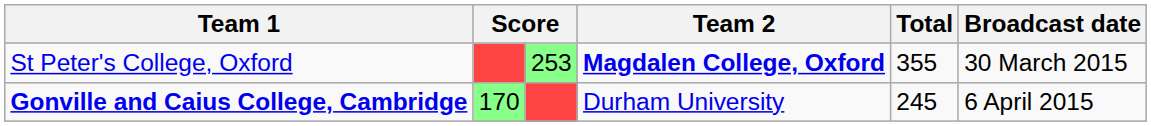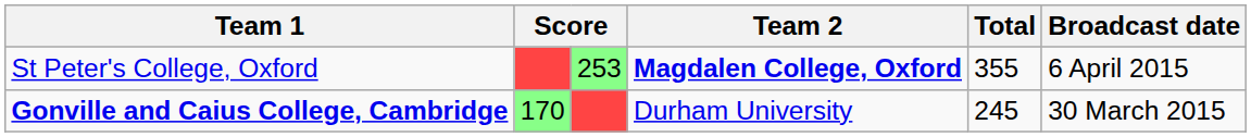 <table class="wikitable">
 <tr>
 <th>Team 1</th>
 <th colspan=2>Score</th>
 <th>Team 2</th>
 <th>Total</th>
 <th>Broadcast date</th>
 </tr>
 <tr>
 <td><a href='#'>St Peter's College, Oxford</a></td>
 <td style="background:#f44;"></td>
 <td style="background:#88ff88">253</td>
 <td><strong><a href='#'>Magdalen College, Oxford</a></strong></td>
 <td>355</td>
-<td>30 March 2015</td>
+<td>6 April 2015</td>
 </tr>
 <tr>
 <td><strong><a href='#'>Gonville and Caius College, Cambridge</a></strong></td>
 <td style="background:#88ff88">170</td>
 <td style="background:#f44;"></td>
 <td><a href='#'>Durham University</a></td>
 <td>245</td>
-<td>6 April 2015</td>
+<td>30 March 2015</td>
 </tr>
 </table>
